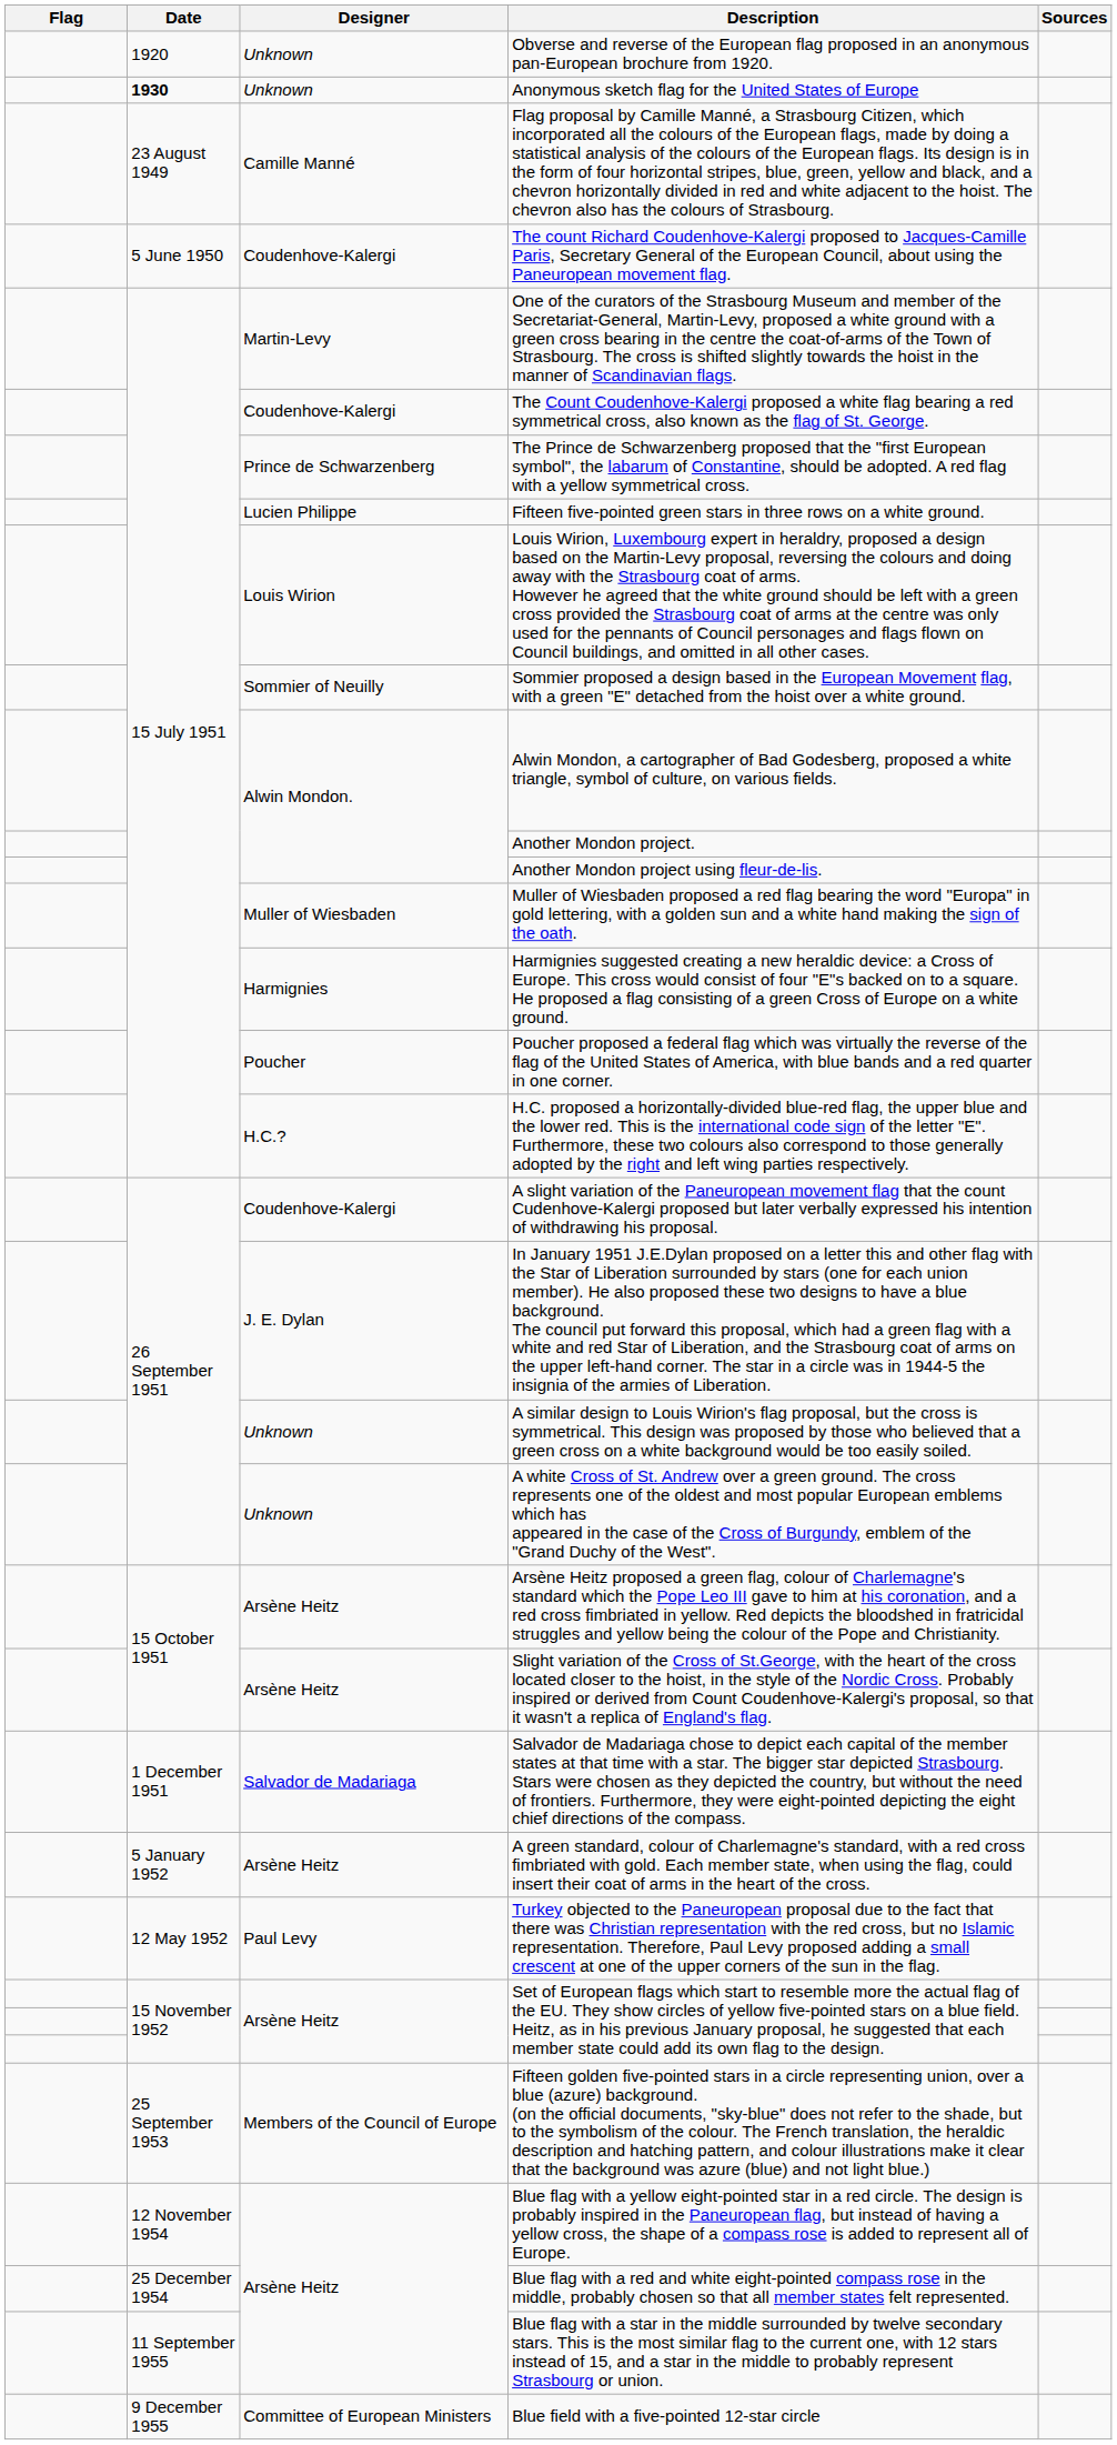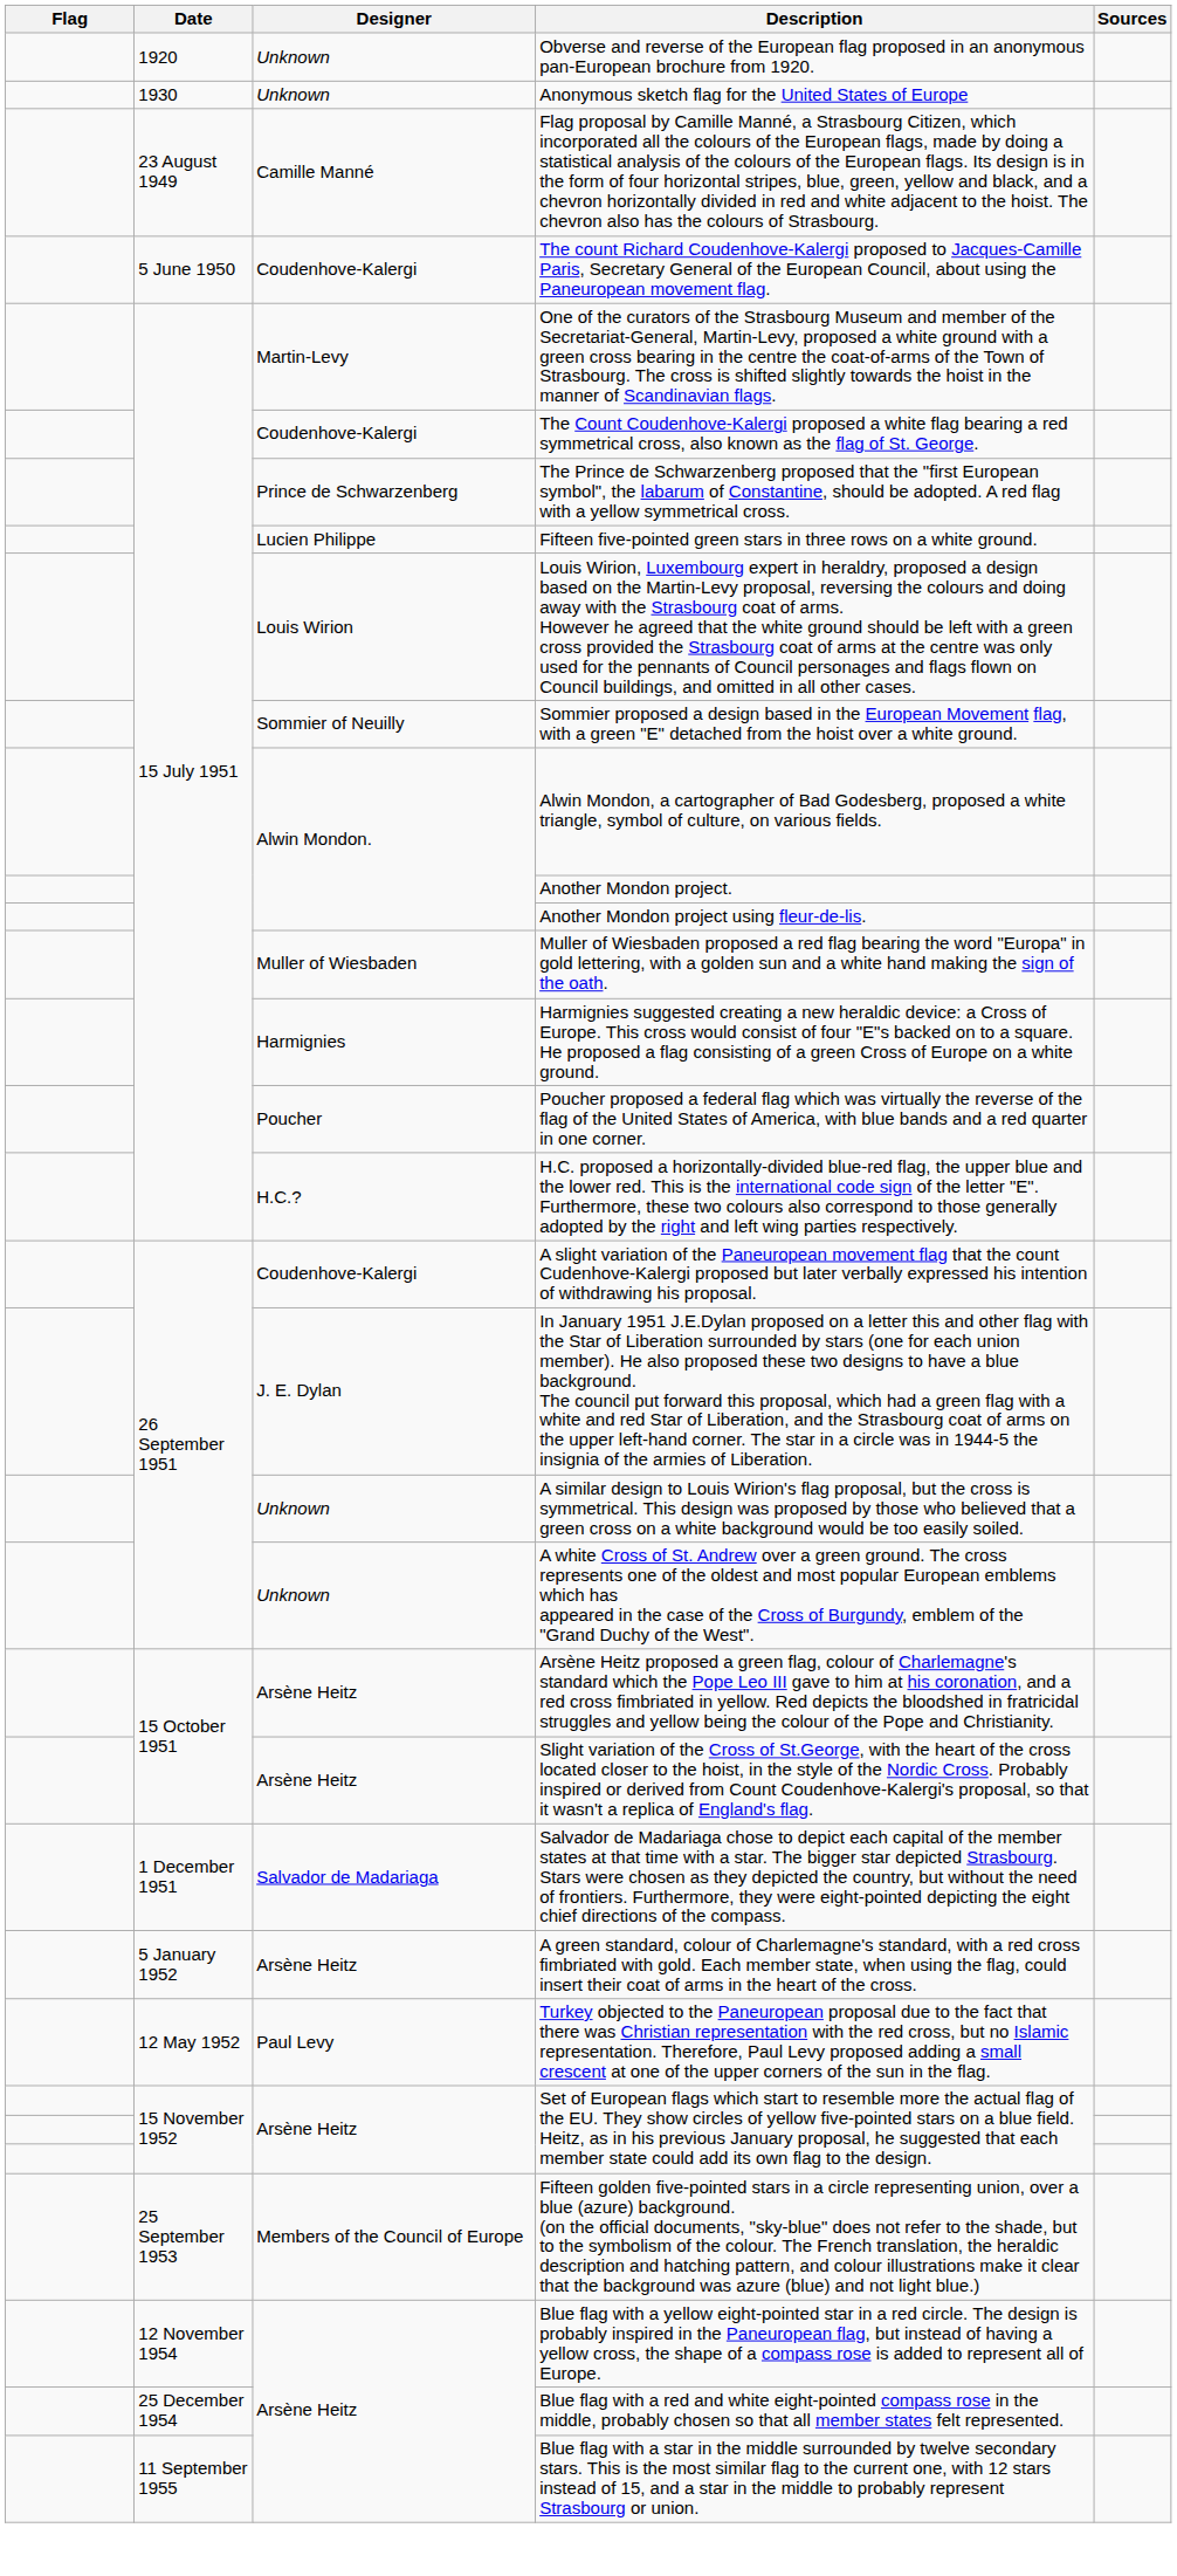 <table class="wikitable">
 <tr>
 <th style="width:110px;">Flag</th>
 <th style="width:100px;">Date</th>
 <th style="width:250px;">Designer</th>
 <th style="width:500px;">Description</th>
 <th>Sources</th>
 </tr>
 <tr>
 <td><br></td>
 <td>1920</td>
 <td><em>Unknown</em></td>
 <td>Obverse and reverse of the European flag proposed in an anonymous pan-European brochure from 1920.</td>
 <td></td>
 </tr>
 <tr>
 <td></td>
-<td><strong>1930</strong></td>
+<td>1930</td>
 <td><em>Unknown</em></td>
 <td>Anonymous sketch flag for the <a href='#'>United States of Europe</a></td>
 <td></td>
 </tr>
 <tr>
 <td></td>
 <td>23 August 1949</td>
 <td>Camille Manné</td>
 <td>Flag proposal by Camille Manné, a Strasbourg Citizen, which incorporated all the colours of the European flags, made by doing a statistical analysis of the colours of the European flags. Its design is in the form of four horizontal stripes, blue, green, yellow and black, and a chevron horizontally divided in red and white adjacent to the hoist. The chevron also has the colours of Strasbourg.</td>
 <td></td>
 </tr>
 <tr>
 <td></td>
 <td>5 June 1950</td>
 <td>Coudenhove-Kalergi</td>
 <td><a href='#'>The count Richard Coudenhove-Kalergi</a> proposed to <a href='#'>Jacques-Camille Paris</a>, Secretary General of the European Council, about using the <a href='#'>Paneuropean movement flag</a>.</td>
 <td></td>
 </tr>
 <tr>
 <td></td>
 <td rowspan="13">15 July 1951</td>
 <td>Martin-Levy</td>
 <td>One of the curators of the Strasbourg Museum and member of the Secretariat-General, Martin-Levy, proposed a white ground with a green cross bearing in the centre the coat-of-arms of the Town of Strasbourg. The cross is shifted slightly towards the hoist in the manner of <a href='#'>Scandinavian flags</a>.</td>
 <td></td>
 </tr>
 <tr>
 <td></td>
 <td>Coudenhove-Kalergi</td>
 <td>The <a href='#'>Count Coudenhove-Kalergi</a> proposed a white flag bearing a red symmetrical cross, also known as the <a href='#'>flag of St. George</a>.</td>
 <td></td>
 </tr>
 <tr>
 <td></td>
 <td>Prince de Schwarzenberg</td>
 <td>The Prince de Schwarzenberg proposed that the "first European symbol", the <a href='#'>labarum</a> of <a href='#'>Constantine</a>, should be adopted. A red flag with a yellow symmetrical cross.</td>
 <td></td>
 </tr>
 <tr>
 <td></td>
 <td>Lucien Philippe</td>
 <td>Fifteen five-pointed green stars in three rows on a white ground.</td>
 <td></td>
 </tr>
 <tr>
 <td><br></td>
 <td>Louis Wirion</td>
 <td>Louis Wirion, <a href='#'>Luxembourg</a> expert in heraldry, proposed a design based on the Martin-Levy proposal, reversing the colours and doing away with the <a href='#'>Strasbourg</a> coat of arms.<br>However he agreed that the white ground should be left with a green cross provided the <a href='#'>Strasbourg</a> coat of arms at the centre was only used for the pennants of Council personages and flags flown on Council buildings, and omitted in all other cases.</td>
 <td></td>
 </tr>
 <tr>
 <td></td>
 <td>Sommier of Neuilly</td>
 <td>Sommier proposed a design based in the <a href='#'>European Movement</a> <a href='#'>flag</a>, with a green "E" detached from the hoist over a white ground.</td>
 <td></td>
 </tr>
 <tr>
 <td><br><br><br><br><br><br></td>
 <td rowspan="3">Alwin Mondon.</td>
 <td>Alwin Mondon, a cartographer of Bad Godesberg, proposed a white triangle, symbol of culture, on various fields.</td>
 <td></td>
 </tr>
 <tr>
 <td></td>
 <td>Another Mondon project.</td>
 <td></td>
 </tr>
 <tr>
 <td></td>
 <td>Another Mondon project using <a href='#'>fleur-de-lis</a>.</td>
 <td></td>
 </tr>
 <tr>
 <td></td>
 <td>Muller of Wiesbaden</td>
 <td>Muller of Wiesbaden proposed a red flag bearing the word "Europa" in gold lettering, with a golden sun and a white hand making the <a href='#'>sign of the oath</a>.</td>
 <td></td>
 </tr>
 <tr>
 <td></td>
 <td>Harmignies</td>
 <td>Harmignies suggested creating a new heraldic device: a Cross of Europe. This cross would consist of four "E"s backed on to a square. He proposed a flag consisting of a green Cross of Europe on a white ground.</td>
 <td></td>
 </tr>
 <tr>
 <td></td>
 <td>Poucher</td>
 <td>Poucher proposed a federal flag which was virtually the reverse of the flag of the United States of America, with blue bands and a red quarter in one corner.</td>
 <td></td>
 </tr>
 <tr>
 <td></td>
 <td>H.C.?</td>
 <td>H.C. proposed a horizontally-divided blue-red flag, the upper blue and the lower red. This is the <a href='#'>international code sign</a> of the letter "E". Furthermore, these two colours also correspond to those generally adopted by the <a href='#'>right</a> and left wing parties respectively.</td>
 <td></td>
 </tr>
 <tr>
 <td></td>
 <td rowspan="4">26 September 1951</td>
 <td>Coudenhove-Kalergi</td>
 <td>A slight variation of the <a href='#'>Paneuropean movement flag</a> that the count Cudenhove-Kalergi proposed but later verbally expressed his intention of withdrawing his proposal.</td>
 <td></td>
 </tr>
 <tr>
 <td></td>
 <td>J. E. Dylan</td>
 <td>In January 1951 J.E.Dylan proposed on a letter this and other flag with the Star of Liberation surrounded by stars (one for each union member). He also proposed these two designs to have a blue background.<br>The council put forward this proposal, which had a green flag with a white and red Star of Liberation, and the Strasbourg coat of arms on the upper left-hand corner. The star in a circle was in 1944-5 the insignia of the armies of Liberation.</td>
 <td></td>
 </tr>
 <tr>
 <td></td>
 <td><em>Unknown</em></td>
 <td>A similar design to Louis Wirion's flag proposal, but the cross is symmetrical. This design was proposed by those who believed that a green cross on a white background would be too easily soiled.</td>
 <td></td>
 </tr>
 <tr>
 <td></td>
 <td><em>Unknown</em></td>
 <td>A white <a href='#'>Cross of St. Andrew</a> over a green ground. The cross represents one of the oldest and most popular European emblems which has<br>appeared in the case of the <a href='#'>Cross of Burgundy</a>, emblem of the<br>"Grand Duchy of the West".</td>
 <td></td>
 </tr>
 <tr>
 <td></td>
 <td rowspan="2">15 October 1951</td>
 <td>Arsène Heitz</td>
 <td>Arsène Heitz proposed a green flag, colour of <a href='#'>Charlemagne</a>'s standard which the <a href='#'>Pope Leo III</a> gave to him at <a href='#'>his coronation</a>, and a red cross fimbriated in yellow. Red depicts the bloodshed in fratricidal struggles and yellow being the colour of the Pope and Christianity.</td>
 <td></td>
 </tr>
 <tr>
 <td></td>
 <td>Arsène Heitz</td>
 <td>Slight variation of the <a href='#'>Cross of St.George</a>, with the heart of the cross located closer to the hoist, in the style of the <a href='#'>Nordic Cross</a>. Probably inspired or derived from Count Coudenhove-Kalergi's proposal, so that it wasn't a replica of <a href='#'>England's flag</a>.</td>
 <td></td>
 </tr>
 <tr>
 <td></td>
 <td>1 December 1951</td>
 <td><a href='#'>Salvador de Madariaga</a></td>
 <td>Salvador de Madariaga chose to depict each capital of the member states at that time with a star. The bigger star depicted <a href='#'>Strasbourg</a>. Stars were chosen as they depicted the country, but without the need of frontiers. Furthermore, they were eight-pointed depicting the eight chief directions of the compass.</td>
 <td></td>
 </tr>
 <tr>
 <td></td>
 <td>5 January 1952</td>
 <td>Arsène Heitz</td>
 <td>A green standard, colour of Charlemagne's standard, with a red cross fimbriated with gold. Each member state, when using the flag, could insert their coat of arms in the heart of the cross.</td>
 <td></td>
 </tr>
 <tr>
 <td></td>
 <td>12 May 1952</td>
 <td>Paul Levy</td>
 <td><a href='#'>Turkey</a> objected to the <a href='#'>Paneuropean</a> proposal due to the fact that there was <a href='#'>Christian representation</a> with the red cross, but no <a href='#'>Islamic</a> representation. Therefore, Paul Levy proposed adding a <a href='#'>small crescent</a> at one of the upper corners of the sun in the flag.</td>
 <td></td>
 </tr>
 <tr>
 <td></td>
 <td rowspan="3">15 November 1952</td>
 <td rowspan="3">Arsène Heitz</td>
 <td rowspan="3">Set of European flags which start to resemble more the actual flag of the EU. They show circles of yellow five-pointed stars on a blue field. Heitz, as in his previous January proposal, he suggested that each member state could add its own flag to the design.</td>
 <td></td>
 </tr>
 <tr>
 <td></td>
 <td></td>
 </tr>
 <tr>
 <td></td>
 <td></td>
 </tr>
 <tr>
 <td></td>
 <td>25 September 1953</td>
 <td>Members of the Council of Europe</td>
 <td>Fifteen golden five-pointed stars in a circle representing union, over a blue (azure) background.<br>(on the official documents, "sky-blue" does not refer to the shade, but to the symbolism of the colour. The French translation, the heraldic description and hatching pattern, and colour illustrations make it clear that the background was azure (blue) and not light blue.)</td>
 <td></td>
 </tr>
 <tr>
 <td></td>
 <td>12 November 1954</td>
 <td rowspan="3">Arsène Heitz</td>
 <td>Blue flag with a yellow eight-pointed star in a red circle. The design is probably inspired in the <a href='#'>Paneuropean flag</a>, but instead of having a yellow cross, the shape of a <a href='#'>compass rose</a> is added to represent all of Europe.</td>
 <td></td>
 </tr>
 <tr>
 <td></td>
 <td>25 December 1954</td>
 <td>Blue flag with a red and white eight-pointed <a href='#'>compass rose</a> in the middle, probably chosen so that all <a href='#'>member states</a> felt represented.</td>
 <td></td>
 </tr>
 <tr>
 <td></td>
 <td>11 September 1955</td>
 <td>Blue flag with a star in the middle surrounded by twelve secondary stars. This is the most similar flag to the current one, with 12 stars instead of 15, and a star in the middle to probably represent <a href='#'>Strasbourg</a> or union.</td>
 <td></td>
 </tr>
-<tr>
-<td></td>
-<td>9 December 1955</td>
-<td>Committee of European Ministers</td>
-<td>Blue field with a five-pointed 12-star circle</td>
-<td></td>
-</tr>
 </table>
